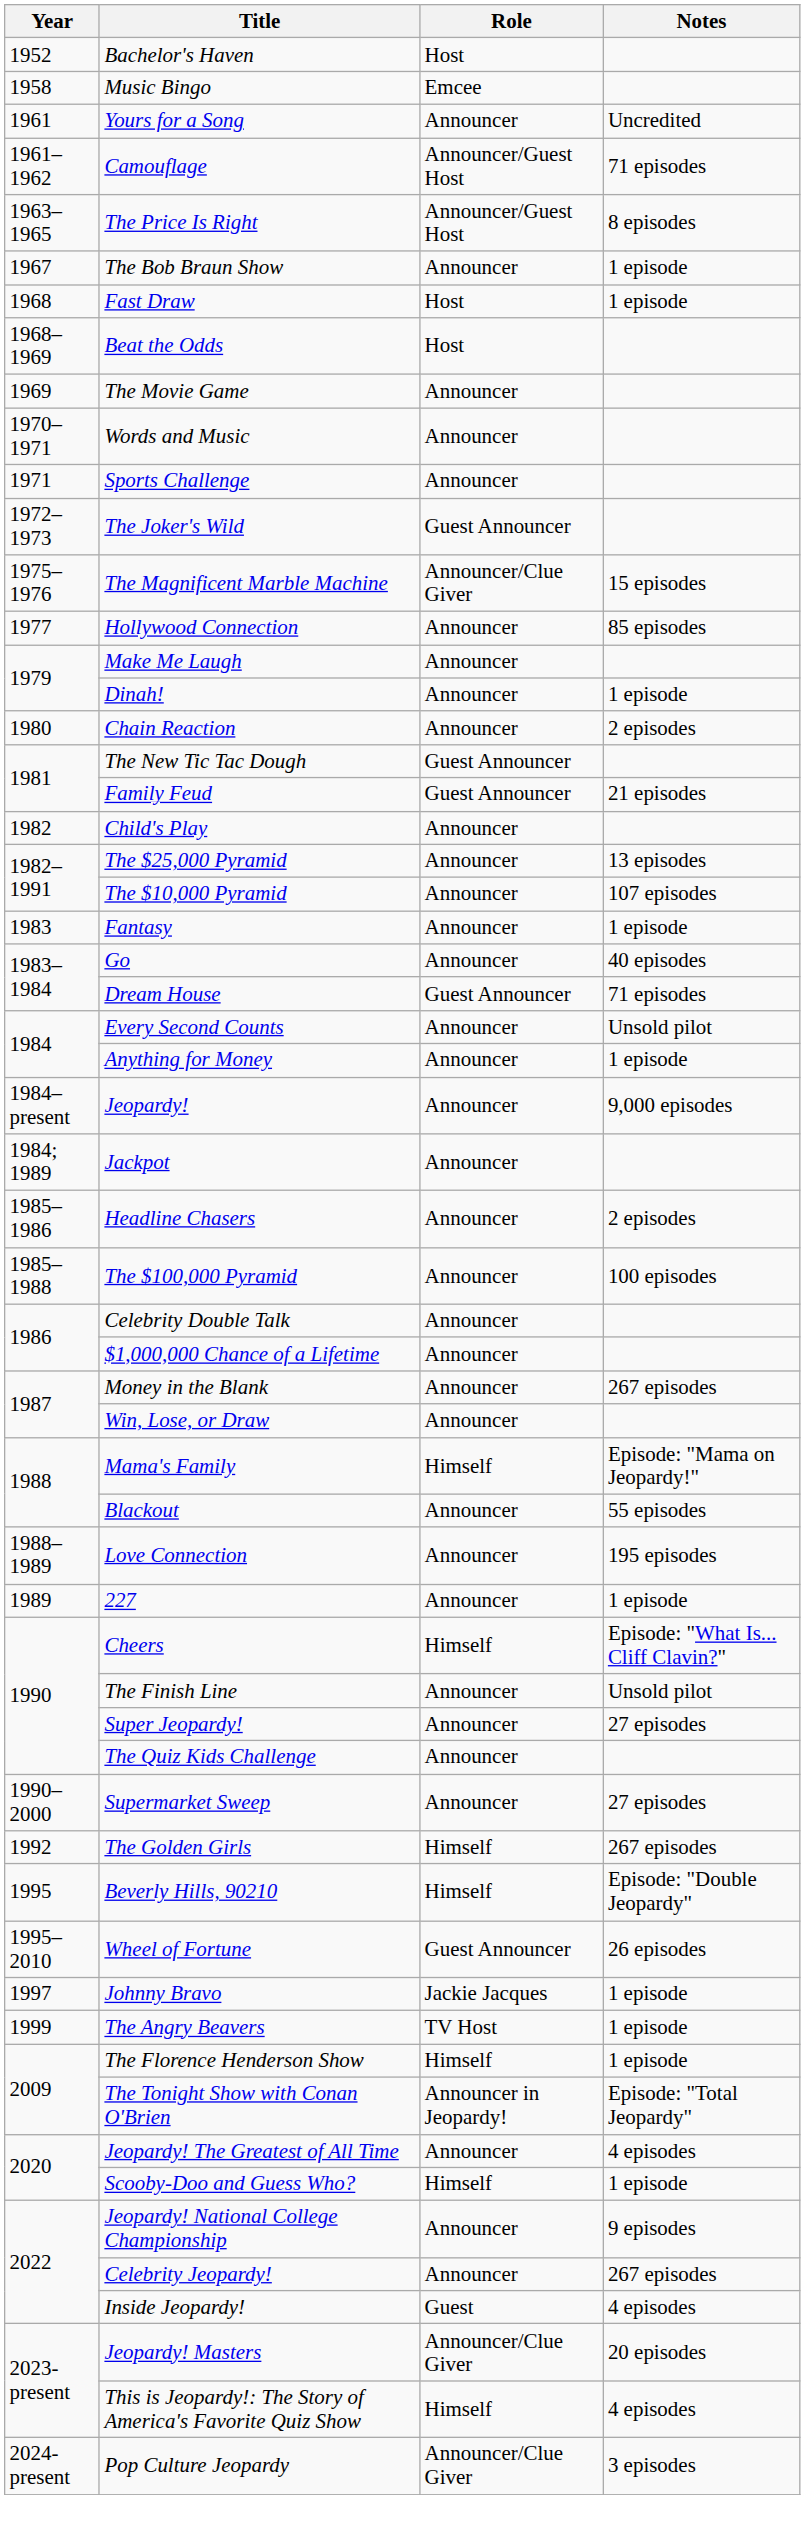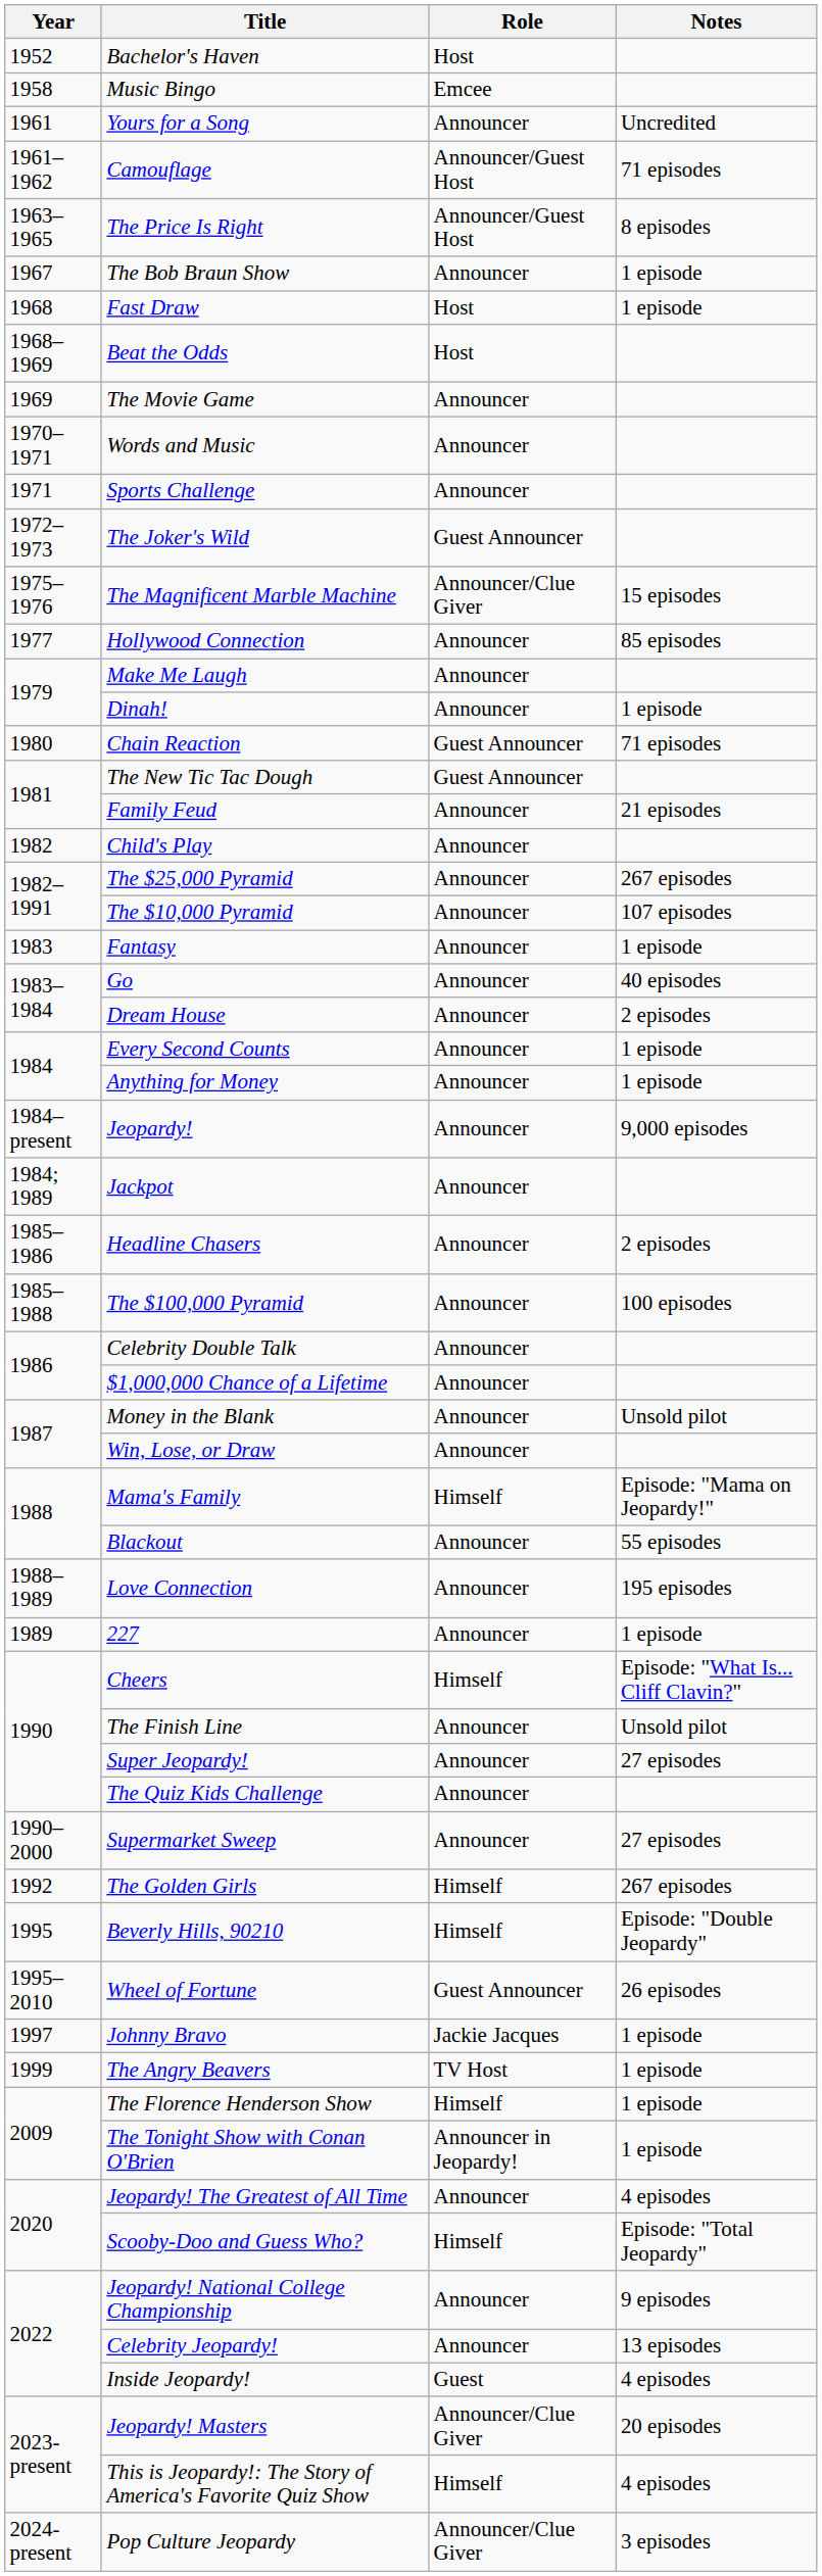 <table class="wikitable sortable">
 <tr>
 <th>Year</th>
 <th>Title</th>
 <th>Role</th>
 <th>Notes</th>
 </tr>
 <tr>
 <td>1952</td>
 <td><em>Bachelor's Haven</em></td>
 <td>Host</td>
 <td></td>
 </tr>
 <tr>
 <td>1958</td>
 <td><em>Music Bingo</em></td>
 <td>Emcee</td>
 <td></td>
 </tr>
 <tr>
 <td>1961</td>
 <td><em><a href='#'>Yours for a Song</a></em></td>
 <td>Announcer</td>
 <td>Uncredited</td>
 </tr>
 <tr>
 <td>1961–1962</td>
 <td><em><a href='#'>Camouflage</a></em></td>
 <td>Announcer/Guest Host</td>
 <td>71 episodes</td>
 </tr>
 <tr>
 <td>1963–1965</td>
 <td><em><a href='#'>The Price Is Right</a></em></td>
 <td>Announcer/Guest Host</td>
 <td>8 episodes</td>
 </tr>
 <tr>
 <td>1967</td>
 <td><em>The Bob Braun Show</em></td>
 <td>Announcer</td>
 <td>1 episode</td>
 </tr>
 <tr>
 <td>1968</td>
 <td><em><a href='#'>Fast Draw</a></em></td>
 <td>Host</td>
 <td>1 episode</td>
 </tr>
 <tr>
 <td>1968–1969</td>
 <td><em><a href='#'>Beat the Odds</a></em></td>
 <td>Host</td>
 <td></td>
 </tr>
 <tr>
 <td>1969</td>
 <td><em>The Movie Game</em></td>
 <td>Announcer</td>
 <td></td>
 </tr>
 <tr>
 <td>1970–1971</td>
 <td><em>Words and Music</em></td>
 <td>Announcer</td>
 <td></td>
 </tr>
 <tr>
 <td>1971</td>
 <td><em><a href='#'>Sports Challenge</a></em></td>
 <td>Announcer</td>
 <td></td>
 </tr>
 <tr>
 <td>1972–1973</td>
 <td><em><a href='#'>The Joker's Wild</a></em></td>
 <td>Guest Announcer</td>
 <td></td>
 </tr>
 <tr>
 <td>1975–1976</td>
 <td><em><a href='#'>The Magnificent Marble Machine</a></em></td>
 <td>Announcer/Clue Giver</td>
 <td>15 episodes</td>
 </tr>
 <tr>
 <td>1977</td>
 <td><em><a href='#'>Hollywood Connection</a></em></td>
 <td>Announcer</td>
 <td>85 episodes</td>
 </tr>
 <tr>
 <td rowspan="2">1979</td>
 <td><em><a href='#'>Make Me Laugh</a></em></td>
 <td>Announcer</td>
 <td></td>
 </tr>
 <tr>
 <td><em><a href='#'>Dinah!</a></em></td>
 <td>Announcer</td>
 <td>1 episode</td>
 </tr>
 <tr>
 <td>1980</td>
 <td><em><a href='#'>Chain Reaction</a></em></td>
-<td>Announcer</td>
-<td>2 episodes</td>
+<td>Guest Announcer</td>
+<td>71 episodes</td>
 </tr>
 <tr>
 <td rowspan="2">1981</td>
 <td><em>The New Tic Tac Dough</em></td>
 <td>Guest Announcer</td>
 <td></td>
 </tr>
 <tr>
 <td><em><a href='#'>Family Feud</a></em></td>
-<td>Guest Announcer</td>
+<td>Announcer</td>
 <td>21 episodes</td>
 </tr>
 <tr>
 <td>1982</td>
 <td><em><a href='#'>Child's Play</a></em></td>
 <td>Announcer</td>
 <td></td>
 </tr>
 <tr>
 <td rowspan="2">1982–1991</td>
 <td><em><a href='#'>The $25,000 Pyramid</a></em></td>
 <td>Announcer</td>
-<td>13 episodes</td>
+<td>267 episodes</td>
 </tr>
 <tr>
 <td><em><a href='#'>The $10,000 Pyramid</a></em></td>
 <td>Announcer</td>
 <td>107 episodes</td>
 </tr>
 <tr>
 <td>1983</td>
 <td><em><a href='#'>Fantasy</a></em></td>
 <td>Announcer</td>
 <td>1 episode</td>
 </tr>
 <tr>
 <td rowspan="2">1983–1984</td>
 <td><em><a href='#'>Go</a></em></td>
 <td>Announcer</td>
 <td>40 episodes</td>
 </tr>
 <tr>
 <td><em><a href='#'>Dream House</a></em></td>
-<td>Guest Announcer</td>
-<td>71 episodes</td>
+<td>Announcer</td>
+<td>2 episodes</td>
 </tr>
 <tr>
 <td rowspan="2">1984</td>
 <td><em><a href='#'>Every Second Counts</a></em></td>
 <td>Announcer</td>
-<td>Unsold pilot</td>
+<td>1 episode</td>
 </tr>
 <tr>
 <td><em><a href='#'>Anything for Money</a></em></td>
 <td>Announcer</td>
 <td>1 episode</td>
 </tr>
 <tr>
 <td>1984–present</td>
 <td><em><a href='#'>Jeopardy!</a></em></td>
 <td>Announcer</td>
 <td>9,000 episodes</td>
 </tr>
 <tr>
 <td>1984; 1989</td>
 <td><em><a href='#'>Jackpot</a></em></td>
 <td>Announcer</td>
 <td></td>
 </tr>
 <tr>
 <td>1985–1986</td>
 <td><em><a href='#'>Headline Chasers</a></em></td>
 <td>Announcer</td>
 <td>2 episodes</td>
 </tr>
 <tr>
 <td>1985–1988</td>
 <td><em><a href='#'>The $100,000 Pyramid</a></em></td>
 <td>Announcer</td>
 <td>100 episodes</td>
 </tr>
 <tr>
 <td rowspan="2">1986</td>
 <td><em>Celebrity Double Talk</em></td>
 <td>Announcer</td>
 <td></td>
 </tr>
 <tr>
 <td><em><a href='#'>$1,000,000 Chance of a Lifetime</a></em></td>
 <td>Announcer</td>
 <td></td>
 </tr>
 <tr>
 <td rowspan="2">1987</td>
 <td><em>Money in the Blank</em></td>
 <td>Announcer</td>
-<td>267 episodes</td>
+<td>Unsold pilot</td>
 </tr>
 <tr>
 <td><em><a href='#'>Win, Lose, or Draw</a></em></td>
 <td>Announcer</td>
 <td></td>
 </tr>
 <tr>
 <td rowspan="2">1988</td>
 <td><em><a href='#'>Mama's Family</a></em></td>
 <td>Himself</td>
 <td>Episode: "Mama on Jeopardy!"</td>
 </tr>
 <tr>
 <td><em><a href='#'>Blackout</a></em></td>
 <td>Announcer</td>
 <td>55 episodes</td>
 </tr>
 <tr>
 <td>1988–1989</td>
 <td><em><a href='#'>Love Connection</a></em></td>
 <td>Announcer</td>
 <td>195 episodes</td>
 </tr>
 <tr>
 <td>1989</td>
 <td><em><a href='#'>227</a></em></td>
 <td>Announcer</td>
 <td>1 episode</td>
 </tr>
 <tr>
 <td rowspan="4">1990</td>
 <td><em><a href='#'>Cheers</a></em></td>
 <td>Himself</td>
 <td>Episode: "<a href='#'>What Is... Cliff Clavin?</a>"</td>
 </tr>
 <tr>
 <td><em>The Finish Line</em></td>
 <td>Announcer</td>
 <td>Unsold pilot</td>
 </tr>
 <tr>
 <td><em><a href='#'>Super Jeopardy!</a></em></td>
 <td>Announcer</td>
 <td>27 episodes</td>
 </tr>
 <tr>
 <td><em><a href='#'>The Quiz Kids Challenge</a></em></td>
 <td>Announcer</td>
 <td></td>
 </tr>
 <tr>
 <td>1990–2000</td>
 <td><em><a href='#'>Supermarket Sweep</a></em></td>
 <td>Announcer</td>
 <td>27 episodes</td>
 </tr>
 <tr>
 <td>1992</td>
 <td><em><a href='#'>The Golden Girls</a></em></td>
 <td>Himself</td>
 <td>267 episodes</td>
 </tr>
 <tr>
 <td>1995</td>
 <td><em><a href='#'>Beverly Hills, 90210</a></em></td>
 <td>Himself</td>
 <td>Episode: "Double Jeopardy"</td>
 </tr>
 <tr>
 <td>1995–2010</td>
 <td><em><a href='#'>Wheel of Fortune</a></em></td>
 <td>Guest Announcer</td>
 <td>26 episodes</td>
 </tr>
 <tr>
 <td>1997</td>
 <td><em><a href='#'>Johnny Bravo</a></em></td>
 <td>Jackie Jacques</td>
 <td>1 episode</td>
 </tr>
 <tr>
 <td>1999</td>
 <td><em><a href='#'>The Angry Beavers</a></em></td>
 <td>TV Host</td>
 <td>1 episode</td>
 </tr>
 <tr>
 <td rowspan="2">2009</td>
 <td><em>The Florence Henderson Show</em></td>
 <td>Himself</td>
 <td>1 episode</td>
 </tr>
 <tr>
 <td><em><a href='#'>The Tonight Show with Conan O'Brien</a></em></td>
 <td>Announcer in Jeopardy!</td>
-<td>Episode: "Total Jeopardy"</td>
+<td>1 episode</td>
 </tr>
 <tr>
 <td rowspan="2">2020</td>
 <td><em><a href='#'>Jeopardy! The Greatest of All Time</a></em></td>
 <td>Announcer</td>
 <td>4 episodes</td>
 </tr>
 <tr>
 <td><em><a href='#'>Scooby-Doo and Guess Who?</a></em></td>
 <td>Himself</td>
-<td>1 episode</td>
+<td>Episode: "Total Jeopardy"</td>
 </tr>
 <tr>
 <td rowspan="3">2022</td>
 <td><em><a href='#'>Jeopardy! National College Championship</a></em></td>
 <td>Announcer</td>
 <td>9 episodes</td>
 </tr>
 <tr>
 <td><em><a href='#'>Celebrity Jeopardy!</a></em></td>
 <td>Announcer</td>
-<td>267 episodes</td>
+<td>13 episodes</td>
 </tr>
 <tr>
 <td><em>Inside Jeopardy!</em></td>
 <td>Guest</td>
 <td>4 episodes</td>
 </tr>
 <tr>
 <td rowspan="2">2023-present</td>
 <td><em><a href='#'>Jeopardy! Masters</a></em></td>
 <td>Announcer/Clue Giver</td>
 <td>20 episodes</td>
 </tr>
 <tr>
 <td><em>This is Jeopardy!: The Story of America's Favorite Quiz Show</em></td>
 <td>Himself</td>
 <td>4 episodes</td>
 </tr>
 <tr>
 <td rowspan="1">2024-present</td>
 <td><em>Pop Culture Jeopardy</em></td>
 <td>Announcer/Clue Giver</td>
 <td>3 episodes</td>
 </tr>
 <tr>
 </tr>
 </table>
